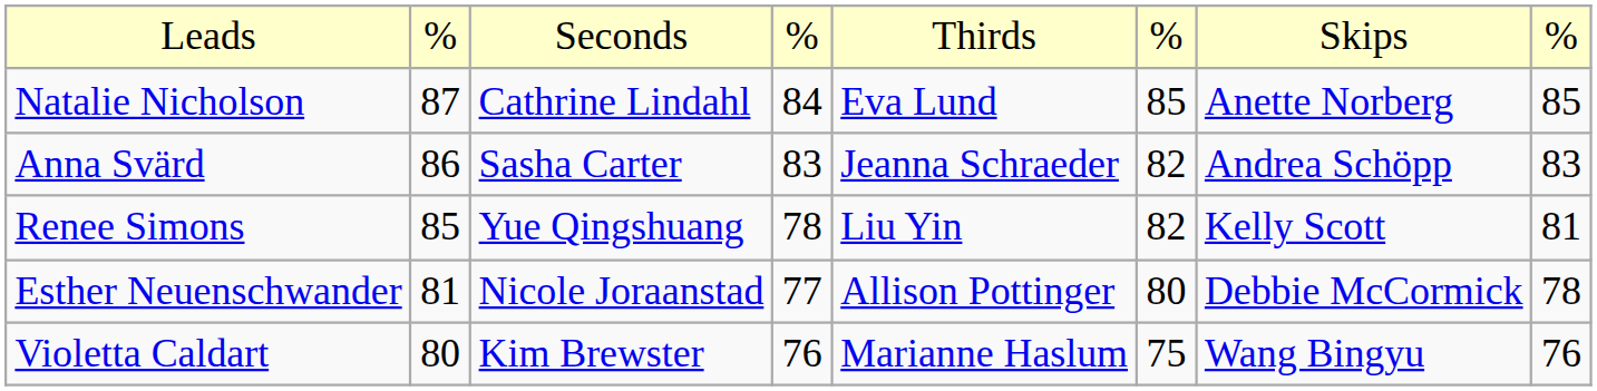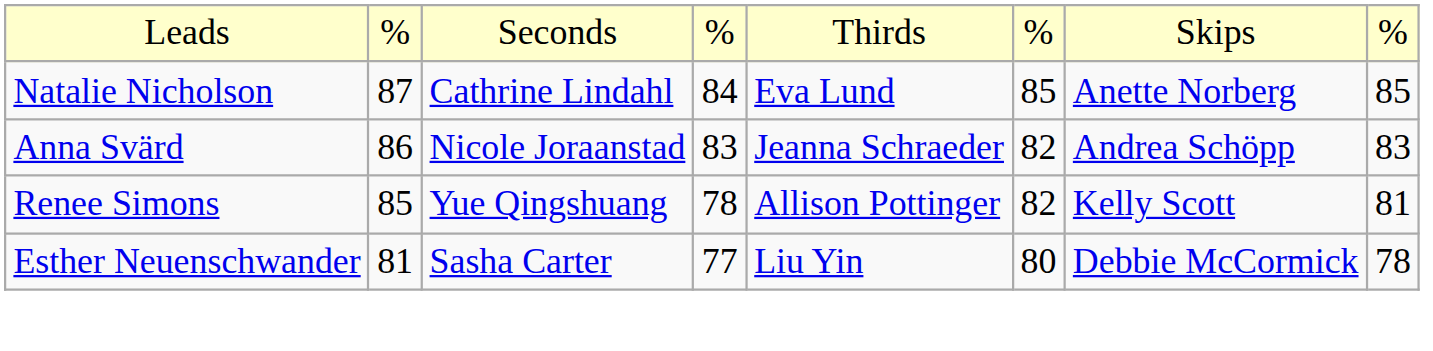 <table class="wikitable">
 <tr align=center bgcolor="#ffffcc">
 <td>Leads</td>
 <td>%</td>
 <td>Seconds</td>
 <td>%</td>
 <td>Thirds</td>
 <td>%</td>
 <td>Skips</td>
 <td>%</td>
 </tr>
 <tr>
 <td> <a href='#'>Natalie Nicholson</a></td>
 <td>87</td>
 <td> <a href='#'>Cathrine Lindahl</a></td>
 <td>84</td>
 <td> <a href='#'>Eva Lund</a></td>
 <td>85</td>
 <td> <a href='#'>Anette Norberg</a></td>
 <td>85</td>
 </tr>
 <tr>
 <td> <a href='#'>Anna Svärd</a></td>
 <td>86</td>
-<td> <a href='#'>Sasha Carter</a></td>
+<td> <a href='#'>Nicole Joraanstad</a></td>
 <td>83</td>
 <td> <a href='#'>Jeanna Schraeder</a></td>
 <td>82</td>
 <td> <a href='#'>Andrea Schöpp</a></td>
 <td>83</td>
 </tr>
 <tr>
 <td> <a href='#'>Renee Simons</a></td>
 <td>85</td>
 <td> <a href='#'>Yue Qingshuang</a></td>
 <td>78</td>
-<td> <a href='#'>Liu Yin</a></td>
+<td> <a href='#'>Allison Pottinger</a></td>
 <td>82</td>
 <td> <a href='#'>Kelly Scott</a></td>
 <td>81</td>
 </tr>
 <tr>
 <td> <a href='#'>Esther Neuenschwander</a></td>
 <td>81</td>
-<td> <a href='#'>Nicole Joraanstad</a></td>
+<td> <a href='#'>Sasha Carter</a></td>
 <td>77</td>
-<td> <a href='#'>Allison Pottinger</a></td>
+<td> <a href='#'>Liu Yin</a></td>
 <td>80</td>
 <td> <a href='#'>Debbie McCormick</a></td>
 <td>78</td>
 </tr>
-<tr>
-<td> <a href='#'>Violetta Caldart</a></td>
-<td>80</td>
-<td> <a href='#'>Kim Brewster</a></td>
-<td>76</td>
-<td> <a href='#'>Marianne Haslum</a></td>
-<td>75</td>
-<td> <a href='#'>Wang Bingyu</a></td>
-<td>76</td>
-</tr>
 </table>
